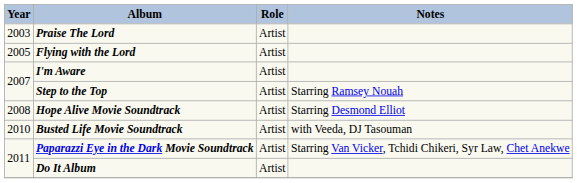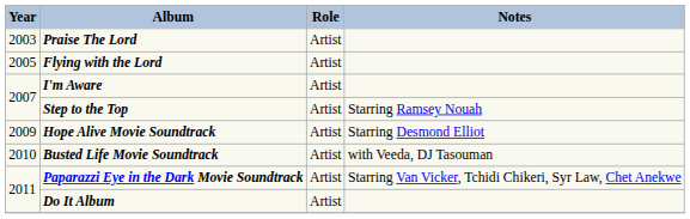 <table class="wikitable" style="font-size: 90%; background: #f9f9f0">
 <tr align="center">
 <th style="background:#B0C4DE;">Year</th>
 <th style="background:#B0C4DE;">Album</th>
 <th style="background:#B0C4DE;">Role</th>
 <th style="background:#B0C4DE;">Notes</th>
 </tr>
 <tr>
 <td rowspan="1">2003</td>
 <td><strong><em>Praise The Lord</em></strong></td>
 <td>Artist</td>
 <td></td>
 </tr>
 <tr>
 <td rowspan="1">2005</td>
 <td><strong><em>Flying with the Lord</em></strong></td>
 <td>Artist</td>
 <td></td>
 </tr>
 <tr>
 <td rowspan="2">2007</td>
 <td><strong><em>I'm Aware</em></strong></td>
 <td>Artist</td>
 <td></td>
 </tr>
 <tr>
 <td><strong><em>Step to the Top</em></strong></td>
 <td>Artist</td>
 <td>Starring <a href='#'>Ramsey Nouah</a></td>
 </tr>
 <tr>
-<td rowspan="1">2008</td>
+<td rowspan="1">2009</td>
 <td><strong><em>Hope Alive Movie Soundtrack</em></strong></td>
 <td>Artist</td>
 <td>Starring <a href='#'>Desmond Elliot</a></td>
 </tr>
 <tr>
 <td rowspan="1">2010</td>
 <td><strong><em>Busted Life Movie Soundtrack</em></strong></td>
 <td>Artist</td>
 <td>with Veeda, DJ Tasouman</td>
 </tr>
 <tr>
 <td rowspan="2">2011</td>
 <td><strong><em><a href='#'>Paparazzi Eye in the Dark</a> Movie Soundtrack</em></strong></td>
 <td>Artist</td>
 <td>Starring <a href='#'>Van Vicker</a>, Tchidi Chikeri, Syr Law, <a href='#'>Chet Anekwe</a></td>
 </tr>
 <tr>
 <td><strong><em>Do It Album</em></strong></td>
 <td>Artist</td>
 <td></td>
 </tr>
 <tr>
 </tr>
 </table>
